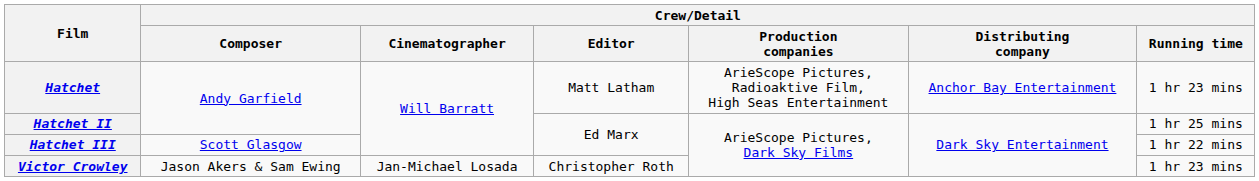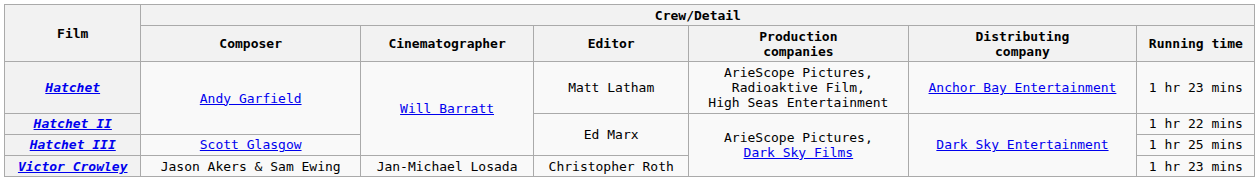 <table class="wikitable sortable" style="text-align:center; width:99%;">
 <tr>
 <th rowspan="2">Film</th>
 <th colspan="7">Crew/Detail</th>
 </tr>
 <tr>
 <th style="text-align:center;">Composer</th>
 <th style="text-align:center;">Cinematographer</th>
 <th style="text-align:center;">Editor</th>
 <th style="text-align:center;">Production <br>companies</th>
 <th style="text-align:center;">Distributing <br>company</th>
 <th style="text-align:center;">Running time</th>
 </tr>
 <tr>
 <th><em><a href='#'>Hatchet</a></em></th>
 <td rowspan="2"><a href='#'>Andy Garfield</a></td>
 <td rowspan="3"><a href='#'>Will Barratt</a></td>
 <td>Matt Latham</td>
 <td>ArieScope Pictures, <br>Radioaktive Film, <br>High Seas Entertainment</td>
 <td><a href='#'>Anchor Bay Entertainment</a></td>
 <td>1 hr 23 mins</td>
 </tr>
 <tr>
 <th><em><a href='#'>Hatchet II</a></em></th>
 <td rowspan="2">Ed Marx</td>
 <td rowspan="3">ArieScope Pictures, <br><a href='#'>Dark Sky Films</a></td>
 <td rowspan="3"><a href='#'>Dark Sky Entertainment</a></td>
-<td>1 hr 25 mins</td>
+<td>1 hr 22 mins</td>
 </tr>
 <tr>
 <th><em><a href='#'>Hatchet III</a></em></th>
 <td><a href='#'>Scott Glasgow</a></td>
-<td>1 hr 22 mins</td>
+<td>1 hr 25 mins</td>
 </tr>
 <tr>
 <th><em><a href='#'>Victor Crowley</a></em></th>
 <td>Jason Akers & Sam Ewing</td>
 <td>Jan-Michael Losada</td>
 <td>Christopher Roth</td>
 <td>1 hr 23 mins</td>
 </tr>
 </table>
